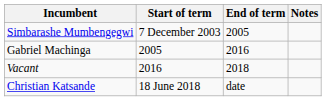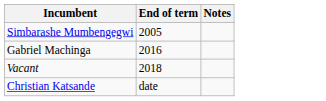 <table class="wikitable">
 <tr>
 <th>Incumbent</th>
-<th>Start of term</th>
 <th>End of term</th>
 <th>Notes</th>
 </tr>
 <tr>
 <td><a href='#'>Simbarashe Mumbengegwi</a></td>
-<td>7 December 2003</td>
 <td>2005</td>
 <td></td>
 </tr>
 <tr>
 <td>Gabriel Machinga</td>
-<td>2005</td>
 <td>2016</td>
 <td></td>
 </tr>
 <tr>
 <td><em>Vacant</em></td>
-<td>2016</td>
 <td>2018</td>
 <td></td>
 </tr>
 <tr>
 <td><a href='#'>Christian Katsande</a></td>
-<td>18 June 2018</td>
 <td>date</td>
 <td></td>
 </tr>
 </table>
